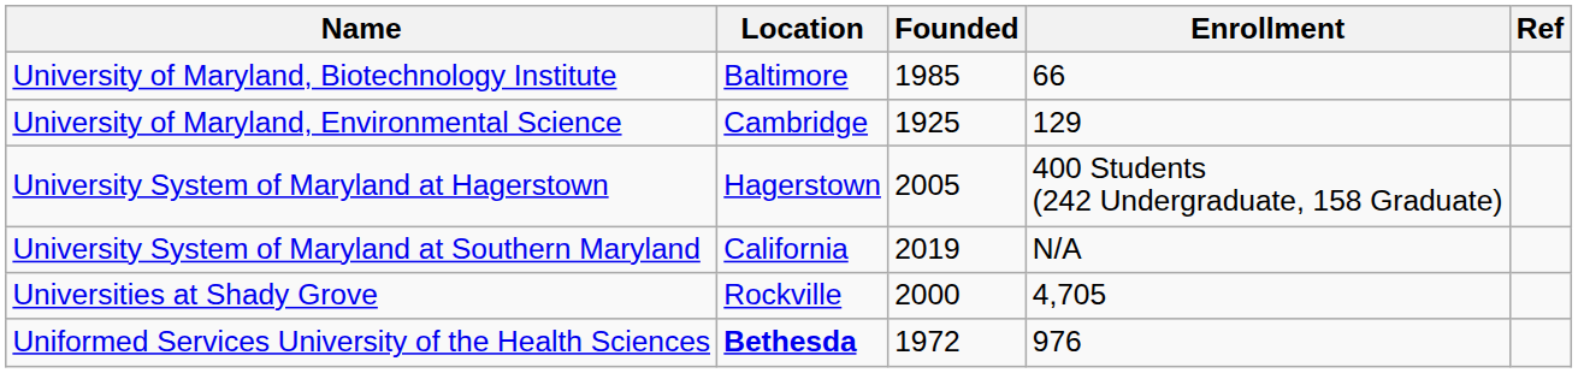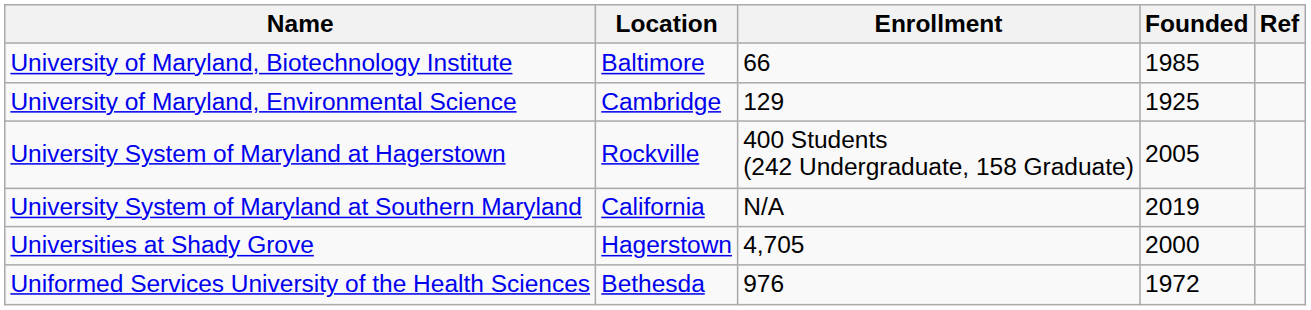 <table class="sortable wikitable">
 <tr>
 <th>Name</th>
 <th>Location</th>
+<th>Enrollment</th>
 <th>Founded</th>
-<th>Enrollment</th>
 <th>Ref</th>
 </tr>
 <tr>
 <td><a href='#'>University of Maryland, Biotechnology Institute</a></td>
 <td><a href='#'>Baltimore</a></td>
+<td>66</td>
 <td>1985</td>
-<td>66</td>
 <td></td>
 </tr>
 <tr>
 <td><a href='#'>University of Maryland, Environmental Science</a></td>
 <td><a href='#'>Cambridge</a></td>
+<td>129</td>
 <td>1925</td>
-<td>129</td>
 <td></td>
 </tr>
 <tr>
 <td><a href='#'>University System of Maryland at Hagerstown</a></td>
-<td><a href='#'>Hagerstown</a></td>
+<td><a href='#'>Rockville</a></td>
+<td>400 Students<br>(242 Undergraduate, 158 Graduate)</td>
 <td>2005</td>
-<td>400 Students<br>(242 Undergraduate, 158 Graduate)</td>
 <td><br></td>
 </tr>
 <tr>
 <td><a href='#'>University System of Maryland at Southern Maryland</a></td>
 <td><a href='#'>California</a></td>
+<td>N/A</td>
 <td>2019</td>
-<td>N/A</td>
 <td></td>
 </tr>
 <tr>
 <td><a href='#'>Universities at Shady Grove</a></td>
-<td><a href='#'>Rockville</a></td>
+<td><a href='#'>Hagerstown</a></td>
+<td>4,705</td>
 <td>2000</td>
-<td>4,705</td>
 <td></td>
 </tr>
 <tr>
 <td><a href='#'>Uniformed Services University of the Health Sciences</a></td>
-<td><strong><a href='#'>Bethesda</a></strong></td>
+<td><a href='#'>Bethesda</a></td>
+<td>976</td>
 <td>1972</td>
-<td>976</td>
 <td></td>
 </tr>
 </table>
